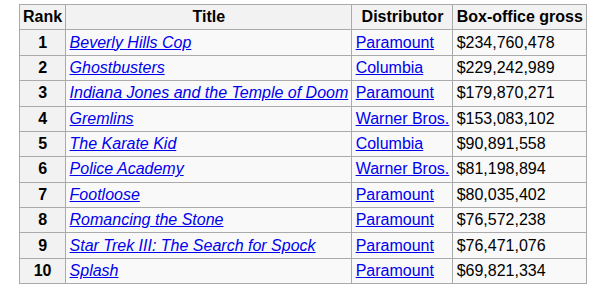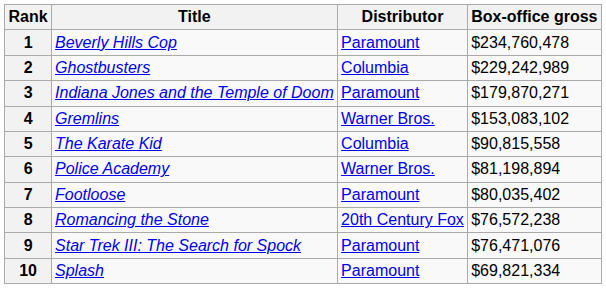 <table class="wikitable sortable" style="margin:auto; margin:auto;">
 <tr>
 <th>Rank</th>
 <th>Title</th>
 <th>Distributor</th>
 <th>Box-office gross</th>
 </tr>
 <tr>
 <th style="text-align:center;">1</th>
 <td><em><a href='#'>Beverly Hills Cop</a></em></td>
 <td><a href='#'>Paramount</a></td>
 <td>$234,760,478</td>
 </tr>
 <tr>
 <th style="text-align:center;">2</th>
 <td><em><a href='#'>Ghostbusters</a></em></td>
 <td><a href='#'>Columbia</a></td>
 <td>$229,242,989</td>
 </tr>
 <tr>
 <th style="text-align:center;">3</th>
 <td><em><a href='#'>Indiana Jones and the Temple of Doom</a></em></td>
 <td><a href='#'>Paramount</a></td>
 <td>$179,870,271</td>
 </tr>
 <tr>
 <th style="text-align:center;">4</th>
 <td><em><a href='#'>Gremlins</a></em></td>
 <td><a href='#'>Warner Bros.</a></td>
 <td>$153,083,102</td>
 </tr>
 <tr>
 <th style="text-align:center;">5</th>
 <td><em><a href='#'>The Karate Kid</a></em></td>
 <td><a href='#'>Columbia</a></td>
-<td>$90,891,558</td>
+<td>$90,815,558</td>
 </tr>
 <tr>
 <th style="text-align:center;">6</th>
 <td><em><a href='#'>Police Academy</a></em></td>
 <td><a href='#'>Warner Bros.</a></td>
 <td>$81,198,894</td>
 </tr>
 <tr>
 <th style="text-align:center;">7</th>
 <td><em><a href='#'>Footloose</a></em></td>
 <td><a href='#'>Paramount</a></td>
 <td>$80,035,402</td>
 </tr>
 <tr>
 <th style="text-align:center;">8</th>
 <td><em><a href='#'>Romancing the Stone</a></em></td>
-<td><a href='#'>Paramount</a></td>
+<td><a href='#'>20th Century Fox</a></td>
 <td>$76,572,238</td>
 </tr>
 <tr>
 <th style="text-align:center;">9</th>
 <td><em><a href='#'>Star Trek III: The Search for Spock</a></em></td>
 <td><a href='#'>Paramount</a></td>
 <td>$76,471,076</td>
 </tr>
 <tr>
 <th style="text-align:center;">10</th>
 <td><em><a href='#'>Splash</a></em></td>
 <td><a href='#'>Paramount</a></td>
 <td>$69,821,334</td>
 </tr>
 </table>
